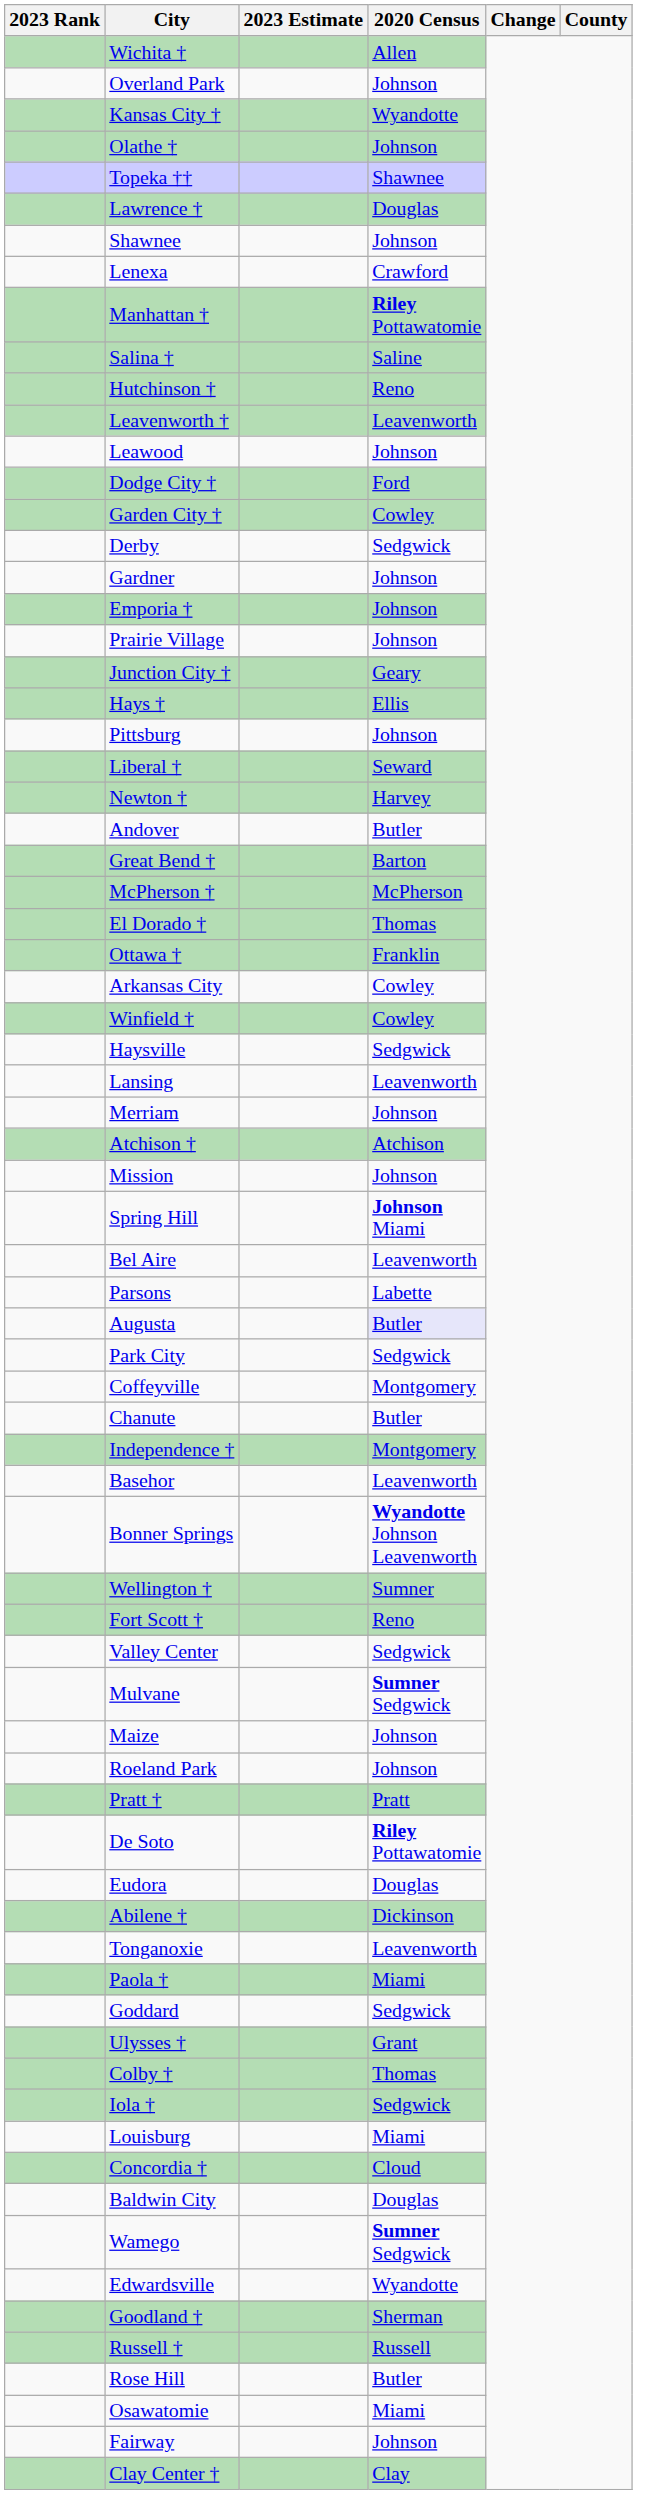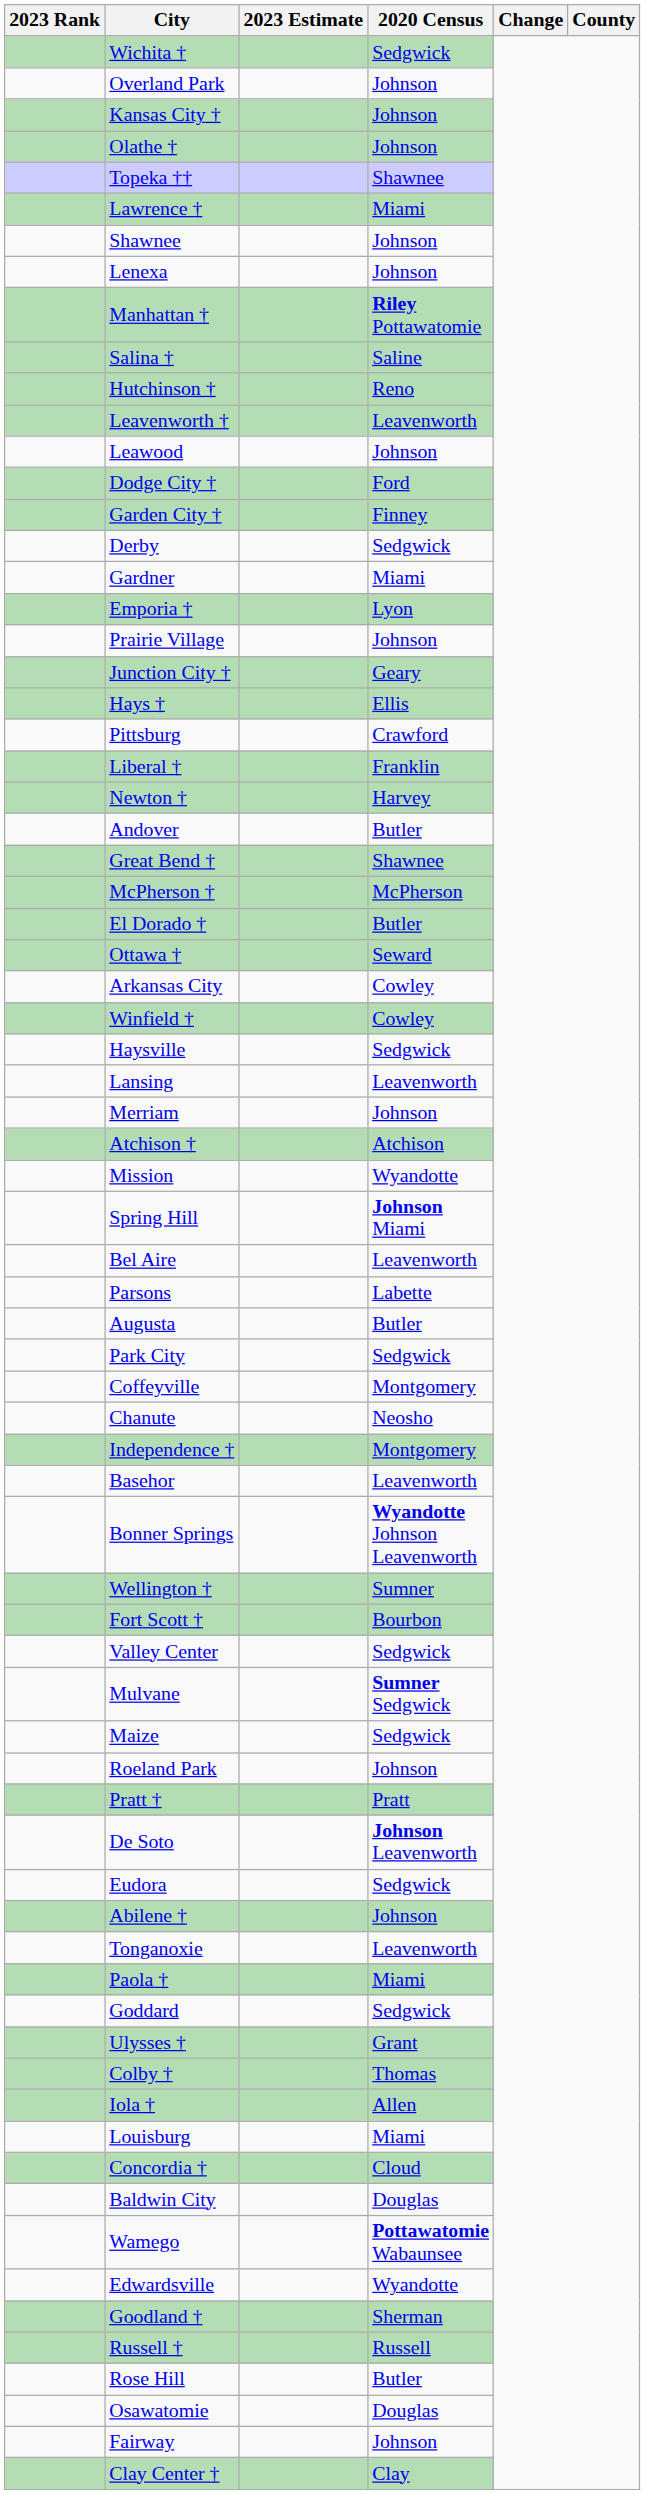 <table class="wikitable sortable">
 <tr>
 <th>2023 Rank</th>
 <th>City</th>
 <th>2023 Estimate</th>
 <th>2020 Census</th>
 <th>Change</th>
 <th>County</th>
 </tr>
 <tr style="background-color:#b4ddb4;">
 <td align="center"></td>
 <td><a href='#'>Wichita †</a></td>
 <td></td>
-<td><a href='#'>Allen</a></td>
+<td><a href='#'>Sedgwick</a></td>
 </tr>
 <tr>
 <td align="center"></td>
 <td><a href='#'>Overland Park</a></td>
 <td></td>
 <td><a href='#'>Johnson</a></td>
 </tr>
 <tr style="background-color:#b4ddb4;">
 <td align="center"></td>
 <td><a href='#'>Kansas City †</a></td>
 <td></td>
-<td><a href='#'>Wyandotte</a></td>
+<td><a href='#'>Johnson</a></td>
 </tr>
 <tr style="background-color:#b4ddb4;">
 <td align="center"></td>
 <td><a href='#'>Olathe †</a></td>
 <td></td>
 <td><a href='#'>Johnson</a></td>
 </tr>
 <tr style="background-color:#CCF;">
 <td align="center"></td>
 <td><a href='#'>Topeka ††</a></td>
 <td></td>
 <td><a href='#'>Shawnee</a></td>
 </tr>
 <tr style="background-color:#b4ddb4;">
 <td align="center"></td>
 <td><a href='#'>Lawrence †</a></td>
 <td></td>
-<td><a href='#'>Douglas</a></td>
+<td><a href='#'>Miami</a></td>
 </tr>
 <tr>
 <td align="center"></td>
 <td><a href='#'>Shawnee</a></td>
 <td></td>
 <td><a href='#'>Johnson</a></td>
 </tr>
 <tr>
 <td align="center"></td>
 <td><a href='#'>Lenexa</a></td>
 <td></td>
-<td><a href='#'>Crawford</a></td>
+<td><a href='#'>Johnson</a></td>
 </tr>
 <tr style="background-color:#b4ddb4;">
 <td align="center"></td>
 <td><a href='#'>Manhattan †</a></td>
 <td></td>
 <td><strong><a href='#'>Riley</a></strong><br><a href='#'>Pottawatomie</a></td>
 </tr>
 <tr style="background-color:#b4ddb4;">
 <td align="center"></td>
 <td><a href='#'>Salina †</a></td>
 <td></td>
 <td><a href='#'>Saline</a></td>
 </tr>
 <tr style="background-color:#b4ddb4;">
 <td align="center"></td>
 <td><a href='#'>Hutchinson †</a></td>
 <td></td>
 <td><a href='#'>Reno</a></td>
 </tr>
 <tr style="background-color:#b4ddb4;">
 <td align="center"></td>
 <td><a href='#'>Leavenworth †</a></td>
 <td></td>
 <td><a href='#'>Leavenworth</a></td>
 </tr>
 <tr>
 <td align="center"></td>
 <td><a href='#'>Leawood</a></td>
 <td></td>
 <td><a href='#'>Johnson</a></td>
 </tr>
 <tr style="background-color:#b4ddb4;">
 <td align="center"></td>
 <td><a href='#'>Dodge City †</a></td>
 <td></td>
 <td><a href='#'>Ford</a></td>
 </tr>
 <tr style="background-color:#b4ddb4;">
 <td align="center"></td>
 <td><a href='#'>Garden City †</a></td>
 <td></td>
-<td><a href='#'>Cowley</a></td>
+<td><a href='#'>Finney</a></td>
 </tr>
 <tr>
 <td align="center"></td>
 <td><a href='#'>Derby</a></td>
 <td></td>
 <td><a href='#'>Sedgwick</a></td>
 </tr>
 <tr>
 <td align="center"></td>
 <td><a href='#'>Gardner</a></td>
 <td></td>
-<td><a href='#'>Johnson</a></td>
+<td><a href='#'>Miami</a></td>
 </tr>
 <tr style="background-color:#b4ddb4;">
 <td align="center"></td>
 <td><a href='#'>Emporia †</a></td>
 <td></td>
-<td><a href='#'>Johnson</a></td>
+<td><a href='#'>Lyon</a></td>
 </tr>
 <tr>
 <td align="center"></td>
 <td><a href='#'>Prairie Village</a></td>
 <td></td>
 <td><a href='#'>Johnson</a></td>
 </tr>
 <tr style="background-color:#b4ddb4;">
 <td align="center"></td>
 <td><a href='#'>Junction City †</a></td>
 <td></td>
 <td><a href='#'>Geary</a></td>
 </tr>
 <tr style="background-color:#b4ddb4;">
 <td align="center"></td>
 <td><a href='#'>Hays †</a></td>
 <td></td>
 <td><a href='#'>Ellis</a></td>
 </tr>
 <tr>
 <td align="center"></td>
 <td><a href='#'>Pittsburg</a></td>
 <td></td>
-<td><a href='#'>Johnson</a></td>
+<td><a href='#'>Crawford</a></td>
 </tr>
 <tr style="background-color:#b4ddb4;">
 <td align="center"></td>
 <td><a href='#'>Liberal †</a></td>
 <td></td>
-<td><a href='#'>Seward</a></td>
+<td><a href='#'>Franklin</a></td>
 </tr>
 <tr style="background-color:#b4ddb4;">
 <td align="center"></td>
 <td><a href='#'>Newton †</a></td>
 <td></td>
 <td><a href='#'>Harvey</a></td>
 </tr>
 <tr>
 <td align="center"></td>
 <td><a href='#'>Andover</a></td>
 <td></td>
 <td><a href='#'>Butler</a></td>
 </tr>
 <tr style="background-color:#b4ddb4;">
 <td align="center"></td>
 <td><a href='#'>Great Bend †</a></td>
 <td></td>
-<td><a href='#'>Barton</a></td>
+<td><a href='#'>Shawnee</a></td>
 </tr>
 <tr style="background-color:#b4ddb4;">
 <td align="center"></td>
 <td><a href='#'>McPherson †</a></td>
 <td></td>
 <td><a href='#'>McPherson</a></td>
 </tr>
 <tr style="background-color:#b4ddb4;">
 <td align="center"></td>
 <td><a href='#'>El Dorado †</a></td>
 <td></td>
-<td><a href='#'>Thomas</a></td>
+<td><a href='#'>Butler</a></td>
 </tr>
 <tr style="background-color:#b4ddb4;">
 <td align="center"></td>
 <td><a href='#'>Ottawa †</a></td>
 <td></td>
-<td><a href='#'>Franklin</a></td>
+<td><a href='#'>Seward</a></td>
 </tr>
 <tr>
 <td align="center"></td>
 <td><a href='#'>Arkansas City</a></td>
 <td></td>
 <td><a href='#'>Cowley</a></td>
 </tr>
 <tr style="background-color:#b4ddb4;">
 <td align="center"></td>
 <td><a href='#'>Winfield †</a></td>
 <td></td>
 <td><a href='#'>Cowley</a></td>
 </tr>
 <tr>
 <td align="center"></td>
 <td><a href='#'>Haysville</a></td>
 <td></td>
 <td><a href='#'>Sedgwick</a></td>
 </tr>
 <tr>
 <td align="center"></td>
 <td><a href='#'>Lansing</a></td>
 <td></td>
 <td><a href='#'>Leavenworth</a></td>
 </tr>
 <tr>
 <td align="center"></td>
 <td><a href='#'>Merriam</a></td>
 <td></td>
 <td><a href='#'>Johnson</a></td>
 </tr>
 <tr style="background-color:#b4ddb4;">
 <td align="center"></td>
 <td><a href='#'>Atchison †</a></td>
 <td></td>
 <td><a href='#'>Atchison</a></td>
 </tr>
 <tr>
 <td align="center"></td>
 <td><a href='#'>Mission</a></td>
 <td></td>
-<td><a href='#'>Johnson</a></td>
+<td><a href='#'>Wyandotte</a></td>
 </tr>
 <tr>
 <td align="center"></td>
 <td><a href='#'>Spring Hill</a></td>
 <td></td>
 <td><strong><a href='#'>Johnson</a></strong><br><a href='#'>Miami</a></td>
 </tr>
 <tr>
 <td align="center"></td>
 <td><a href='#'>Bel Aire</a></td>
 <td></td>
 <td><a href='#'>Leavenworth</a></td>
 </tr>
 <tr>
 <td align="center"></td>
 <td><a href='#'>Parsons</a></td>
 <td></td>
 <td><a href='#'>Labette</a></td>
 </tr>
 <tr>
 <td align="center"></td>
 <td><a href='#'>Augusta</a></td>
 <td></td>
-<td style="background: lavender;"><a href='#'>Butler</a></td>
+<td><a href='#'>Butler</a></td>
 </tr>
 <tr>
 <td align="center"></td>
 <td><a href='#'>Park City</a></td>
 <td></td>
 <td><a href='#'>Sedgwick</a></td>
 </tr>
 <tr>
 <td align="center"></td>
 <td><a href='#'>Coffeyville</a></td>
 <td></td>
 <td><a href='#'>Montgomery</a></td>
 </tr>
 <tr>
 <td align="center"></td>
 <td><a href='#'>Chanute</a></td>
 <td></td>
-<td><a href='#'>Butler</a></td>
+<td><a href='#'>Neosho</a></td>
 </tr>
 <tr style="background-color:#b4ddb4;">
 <td align="center"></td>
 <td><a href='#'>Independence †</a></td>
 <td></td>
 <td><a href='#'>Montgomery</a></td>
 </tr>
 <tr>
 <td align="center"></td>
 <td><a href='#'>Basehor</a></td>
 <td></td>
 <td><a href='#'>Leavenworth</a></td>
 </tr>
 <tr>
 <td align="center"></td>
 <td><a href='#'>Bonner Springs</a></td>
 <td></td>
 <td><strong><a href='#'>Wyandotte</a></strong><br><a href='#'>Johnson</a><br><a href='#'>Leavenworth</a></td>
 </tr>
 <tr style="background-color:#b4ddb4;">
 <td align="center"></td>
 <td><a href='#'>Wellington †</a></td>
 <td></td>
 <td><a href='#'>Sumner</a></td>
 </tr>
 <tr style="background-color:#b4ddb4;">
 <td align="center"></td>
 <td><a href='#'>Fort Scott †</a></td>
 <td></td>
-<td><a href='#'>Reno</a></td>
+<td><a href='#'>Bourbon</a></td>
 </tr>
 <tr>
 <td align="center"></td>
 <td><a href='#'>Valley Center</a></td>
 <td></td>
 <td><a href='#'>Sedgwick</a></td>
 </tr>
 <tr>
 <td align="center"></td>
 <td><a href='#'>Mulvane</a></td>
 <td></td>
 <td><strong><a href='#'>Sumner</a></strong><br><a href='#'>Sedgwick</a></td>
 </tr>
 <tr>
 <td align="center"></td>
 <td><a href='#'>Maize</a></td>
 <td></td>
-<td><a href='#'>Johnson</a></td>
+<td><a href='#'>Sedgwick</a></td>
 </tr>
 <tr>
 <td align="center"></td>
 <td><a href='#'>Roeland Park</a></td>
 <td></td>
 <td><a href='#'>Johnson</a></td>
 </tr>
 <tr style="background-color:#b4ddb4;">
 <td align="center"></td>
 <td><a href='#'>Pratt †</a></td>
 <td></td>
 <td><a href='#'>Pratt</a></td>
 </tr>
 <tr>
 <td align="center"></td>
 <td><a href='#'>De Soto</a></td>
 <td></td>
-<td><strong><a href='#'>Riley</a></strong><br><a href='#'>Pottawatomie</a></td>
+<td><strong><a href='#'>Johnson</a></strong><br><a href='#'>Leavenworth</a></td>
 </tr>
 <tr>
 <td align="center"></td>
 <td><a href='#'>Eudora</a></td>
 <td></td>
-<td><a href='#'>Douglas</a></td>
+<td><a href='#'>Sedgwick</a></td>
 </tr>
 <tr style="background-color:#b4ddb4;">
 <td align="center"></td>
 <td><a href='#'>Abilene †</a></td>
 <td></td>
-<td><a href='#'>Dickinson</a></td>
+<td><a href='#'>Johnson</a></td>
 </tr>
 <tr>
 <td align="center"></td>
 <td><a href='#'>Tonganoxie</a></td>
 <td></td>
 <td><a href='#'>Leavenworth</a></td>
 </tr>
 <tr style="background-color:#b4ddb4;">
 <td align="center"></td>
 <td><a href='#'>Paola †</a></td>
 <td></td>
 <td><a href='#'>Miami</a></td>
 </tr>
 <tr>
 <td align="center"></td>
 <td><a href='#'>Goddard</a></td>
 <td></td>
 <td><a href='#'>Sedgwick</a></td>
 </tr>
 <tr style="background-color:#b4ddb4;">
 <td align="center"></td>
 <td><a href='#'>Ulysses †</a></td>
 <td></td>
 <td><a href='#'>Grant</a></td>
 </tr>
 <tr style="background-color:#b4ddb4;">
 <td align="center"></td>
 <td><a href='#'>Colby †</a></td>
 <td></td>
 <td><a href='#'>Thomas</a></td>
 </tr>
 <tr style="background-color:#b4ddb4;">
 <td align="center"></td>
 <td><a href='#'>Iola †</a></td>
 <td></td>
-<td><a href='#'>Sedgwick</a></td>
+<td><a href='#'>Allen</a></td>
 </tr>
 <tr>
 <td align="center"></td>
 <td><a href='#'>Louisburg</a></td>
 <td></td>
 <td><a href='#'>Miami</a></td>
 </tr>
 <tr style="background-color:#b4ddb4;">
 <td align="center"></td>
 <td><a href='#'>Concordia †</a></td>
 <td></td>
 <td><a href='#'>Cloud</a></td>
 </tr>
 <tr>
 <td align="center"></td>
 <td><a href='#'>Baldwin City</a></td>
 <td></td>
 <td><a href='#'>Douglas</a></td>
 </tr>
 <tr>
 <td align="center"></td>
 <td><a href='#'>Wamego</a></td>
 <td></td>
-<td><strong><a href='#'>Sumner</a></strong><br><a href='#'>Sedgwick</a></td>
+<td><strong><a href='#'>Pottawatomie</a></strong><br><a href='#'>Wabaunsee</a></td>
 </tr>
 <tr>
 <td align="center"></td>
 <td><a href='#'>Edwardsville</a></td>
 <td></td>
 <td><a href='#'>Wyandotte</a></td>
 </tr>
 <tr style="background-color:#b4ddb4;">
 <td align="center"></td>
 <td><a href='#'>Goodland †</a></td>
 <td></td>
 <td><a href='#'>Sherman</a></td>
 </tr>
 <tr style="background-color:#b4ddb4;">
 <td align="center"></td>
 <td><a href='#'>Russell †</a></td>
 <td></td>
 <td><a href='#'>Russell</a></td>
 </tr>
 <tr>
 <td align="center"></td>
 <td><a href='#'>Rose Hill</a></td>
 <td></td>
 <td><a href='#'>Butler</a></td>
 </tr>
 <tr>
 <td align="center"></td>
 <td><a href='#'>Osawatomie</a></td>
 <td></td>
-<td><a href='#'>Miami</a></td>
+<td><a href='#'>Douglas</a></td>
 </tr>
 <tr>
 <td align="center"></td>
 <td><a href='#'>Fairway</a></td>
 <td></td>
 <td><a href='#'>Johnson</a></td>
 </tr>
 <tr style="background-color:#b4ddb4;">
 <td align="center"></td>
 <td><a href='#'>Clay Center †</a></td>
 <td></td>
 <td><a href='#'>Clay</a></td>
 </tr>
 </table>
